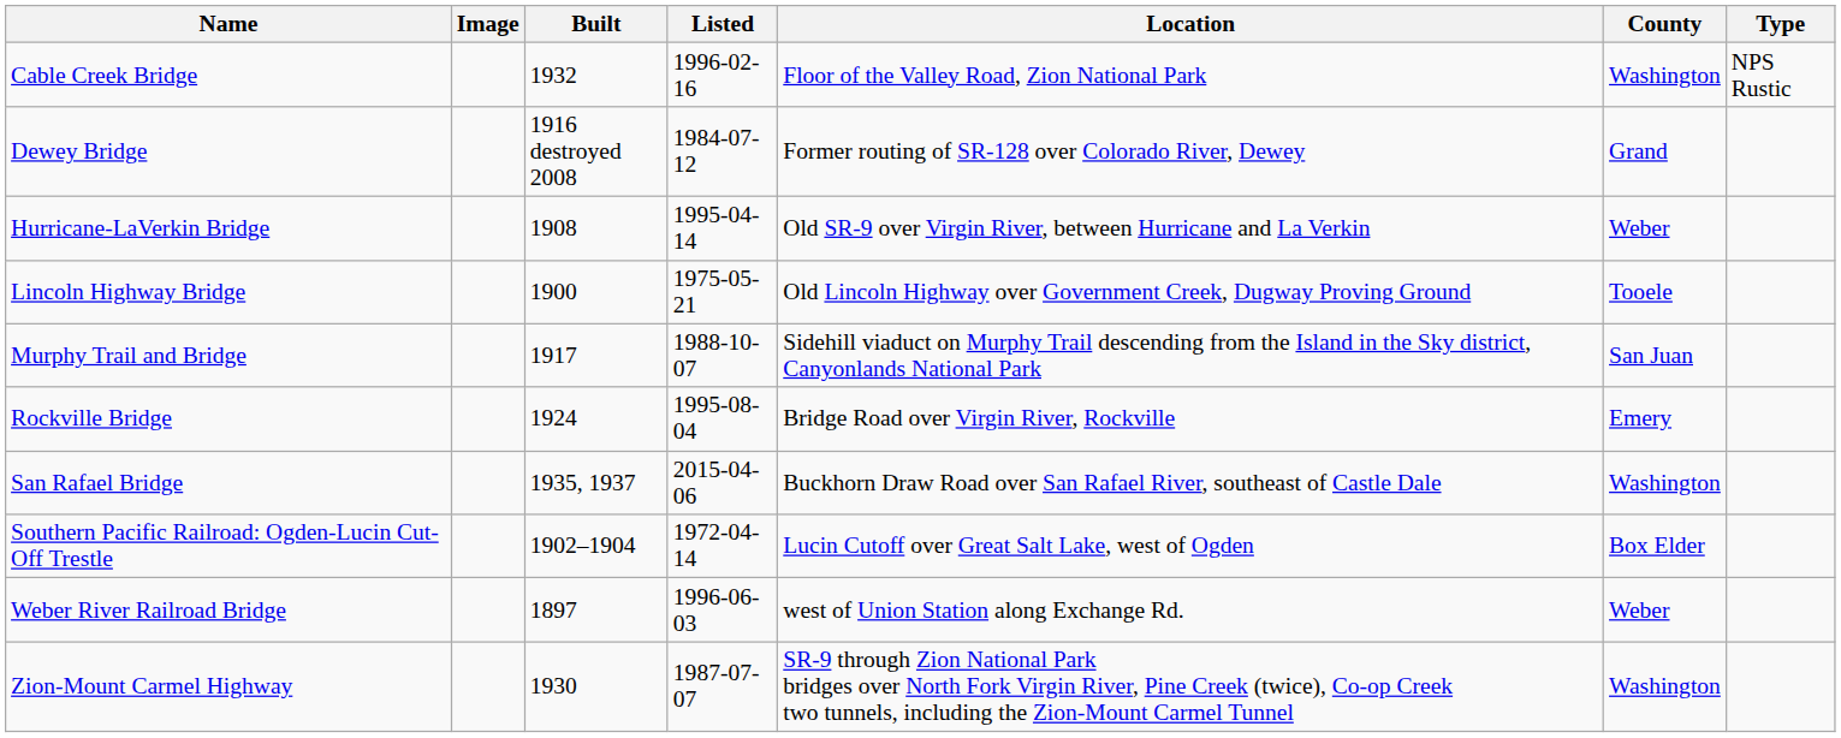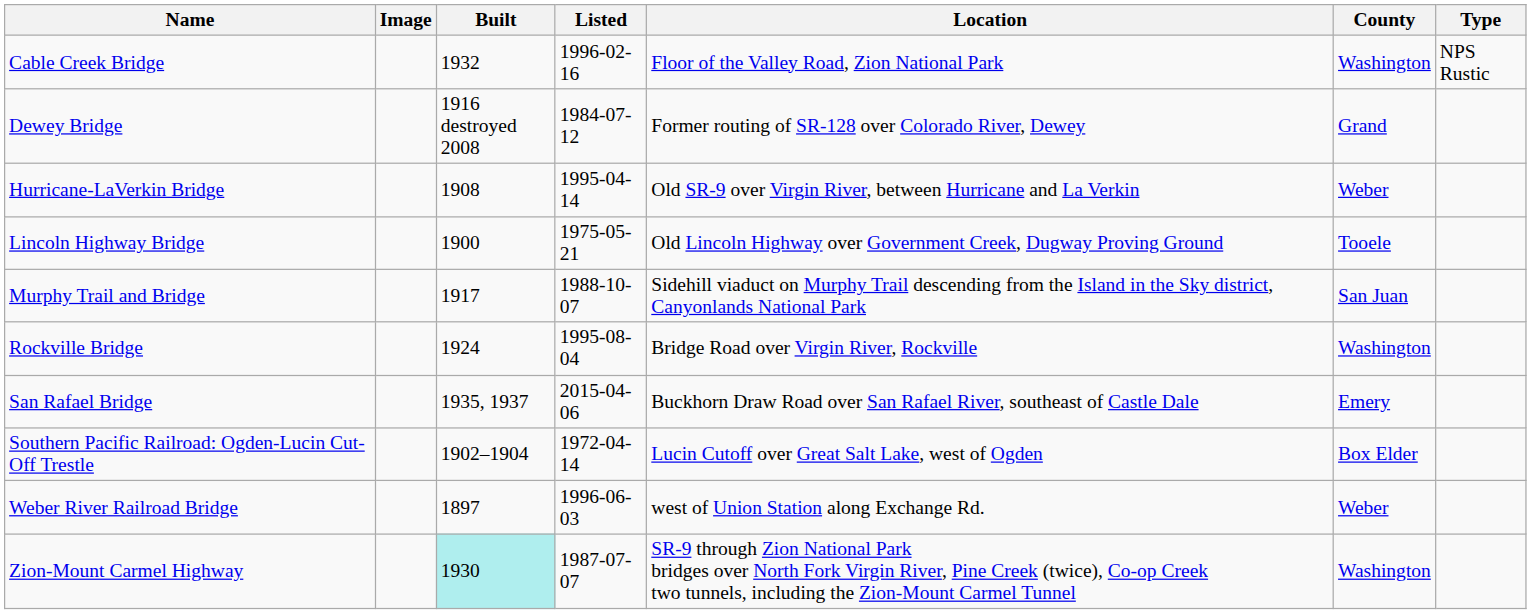 <table class="wikitable sortable">
 <tr>
 <th>Name</th>
 <th>Image</th>
 <th>Built</th>
 <th>Listed</th>
 <th>Location</th>
 <th>County</th>
 <th>Type</th>
 </tr>
 <tr>
 <td><a href='#'>Cable Creek Bridge</a></td>
 <td></td>
 <td>1932</td>
 <td>1996-02-16</td>
 <td><a href='#'>Floor of the Valley Road</a>, <a href='#'>Zion National Park</a><br><small></small></td>
 <td><a href='#'>Washington</a></td>
 <td>NPS Rustic</td>
 </tr>
 <tr>
 <td><a href='#'>Dewey Bridge</a></td>
 <td></td>
 <td>1916<br>destroyed 2008</td>
 <td>1984-07-12</td>
 <td>Former routing of <a href='#'>SR-128</a> over <a href='#'>Colorado River</a>, <a href='#'>Dewey</a><br><small></small></td>
 <td><a href='#'>Grand</a></td>
 <td></td>
 </tr>
 <tr>
 <td><a href='#'>Hurricane-LaVerkin Bridge</a></td>
 <td></td>
 <td>1908</td>
 <td>1995-04-14</td>
 <td>Old <a href='#'>SR-9</a> over <a href='#'>Virgin River</a>, between <a href='#'>Hurricane</a> and <a href='#'>La Verkin</a><br><small></small></td>
 <td><a href='#'>Weber</a></td>
 <td></td>
 </tr>
 <tr>
 <td><a href='#'>Lincoln Highway Bridge</a></td>
 <td></td>
 <td>1900</td>
 <td>1975-05-21</td>
 <td>Old <a href='#'>Lincoln Highway</a> over <a href='#'>Government Creek</a>, <a href='#'>Dugway Proving Ground</a><br><small></small></td>
 <td><a href='#'>Tooele</a></td>
 <td></td>
 </tr>
 <tr>
 <td><a href='#'>Murphy Trail and Bridge</a></td>
 <td></td>
 <td>1917</td>
 <td>1988-10-07</td>
 <td>Sidehill viaduct on <a href='#'>Murphy Trail</a> descending from the <a href='#'>Island in the Sky district</a>, <a href='#'>Canyonlands National Park</a><br><small></small></td>
 <td><a href='#'>San Juan</a></td>
 <td></td>
 </tr>
 <tr>
 <td><a href='#'>Rockville Bridge</a></td>
 <td></td>
 <td>1924</td>
 <td>1995-08-04</td>
 <td>Bridge Road over <a href='#'>Virgin River</a>, <a href='#'>Rockville</a><br><small></small></td>
-<td><a href='#'>Emery</a></td>
+<td><a href='#'>Washington</a></td>
 <td></td>
 </tr>
 <tr>
 <td><a href='#'>San Rafael Bridge</a></td>
 <td></td>
 <td>1935, 1937</td>
 <td>2015-04-06</td>
 <td>Buckhorn Draw Road over <a href='#'>San Rafael River</a>, southeast of <a href='#'>Castle Dale</a><br><small></small></td>
-<td><a href='#'>Washington</a></td>
+<td><a href='#'>Emery</a></td>
 <td></td>
 </tr>
 <tr>
 <td><a href='#'>Southern Pacific Railroad: Ogden-Lucin Cut-Off Trestle</a></td>
 <td></td>
 <td>1902–1904</td>
 <td>1972-04-14</td>
 <td><a href='#'>Lucin Cutoff</a> over <a href='#'>Great Salt Lake</a>, west of <a href='#'>Ogden</a><br><small></small></td>
 <td><a href='#'>Box Elder</a></td>
 <td></td>
 </tr>
 <tr>
 <td><a href='#'>Weber River Railroad Bridge</a></td>
 <td></td>
 <td>1897</td>
 <td>1996-06-03</td>
 <td> west of <a href='#'>Union Station</a> along Exchange Rd.<br><small></small></td>
 <td><a href='#'>Weber</a></td>
 <td></td>
 </tr>
 <tr>
 <td><a href='#'>Zion-Mount Carmel Highway</a></td>
 <td></td>
-<td>1930</td>
+<td style="background: paleturquoise;">1930</td>
 <td>1987-07-07</td>
 <td><a href='#'>SR-9</a> through <a href='#'>Zion National Park</a><br>bridges over <a href='#'>North Fork Virgin River</a>, <a href='#'>Pine Creek</a> (twice), <a href='#'>Co-op Creek</a><br>two tunnels, including the <a href='#'>Zion-Mount Carmel Tunnel</a><br><small></small></td>
 <td><a href='#'>Washington</a></td>
 <td></td>
 </tr>
 </table>
